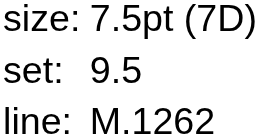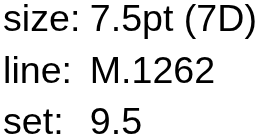 <table style="margin-left:40px;">
 <tr>
 <td>size:</td>
 <td>7.5pt (7D)</td>
 </tr>
 <tr>
+<td>line:</td>
+<td>M.1262</td>
+</tr>
+<tr>
 <td>set:</td>
 <td>9.5</td>
 </tr>
-<tr>
-<td>line:</td>
-<td>M.1262</td>
-</tr>
 </table>
